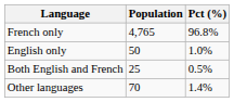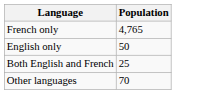 <table class="wikitable">
 <tr>
 <th>Language</th>
 <th>Population</th>
-<th>Pct (%)</th>
 </tr>
 <tr>
 <td>French only</td>
 <td>4,765</td>
-<td>96.8%</td>
 </tr>
 <tr>
 <td>English only</td>
 <td>50</td>
-<td>1.0%</td>
 </tr>
 <tr>
 <td>Both English and French</td>
 <td>25</td>
-<td>0.5%</td>
 </tr>
 <tr>
 <td>Other languages</td>
 <td>70</td>
-<td>1.4%</td>
 </tr>
 </table>
